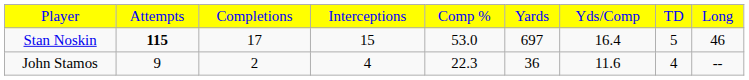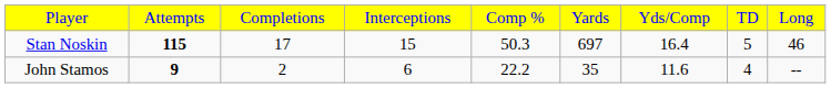 <table class="wikitable" width="90%">
 <tr align="center" style="background:yellow;color:blue;">
 <td>Player</td>
 <td>Attempts</td>
 <td>Completions</td>
 <td>Interceptions</td>
 <td>Comp %</td>
 <td>Yards</td>
 <td>Yds/Comp</td>
 <td>TD</td>
 <td>Long</td>
 </tr>
 <tr align="center" bgcolor="">
 <td><a href='#'>Stan Noskin</a></td>
 <td><strong>115</strong></td>
 <td>17</td>
 <td>15</td>
-<td>53.0</td>
+<td>50.3</td>
 <td>697</td>
 <td>16.4</td>
 <td>5</td>
 <td>46</td>
 </tr>
 <tr align="center" bgcolor="">
 <td>John Stamos</td>
-<td>9</td>
+<td><strong>9</strong></td>
 <td>2</td>
-<td>4</td>
-<td>22.3</td>
-<td>36</td>
+<td>6</td>
+<td>22.2</td>
+<td>35</td>
 <td>11.6</td>
 <td>4</td>
 <td>--</td>
 </tr>
 </table>
